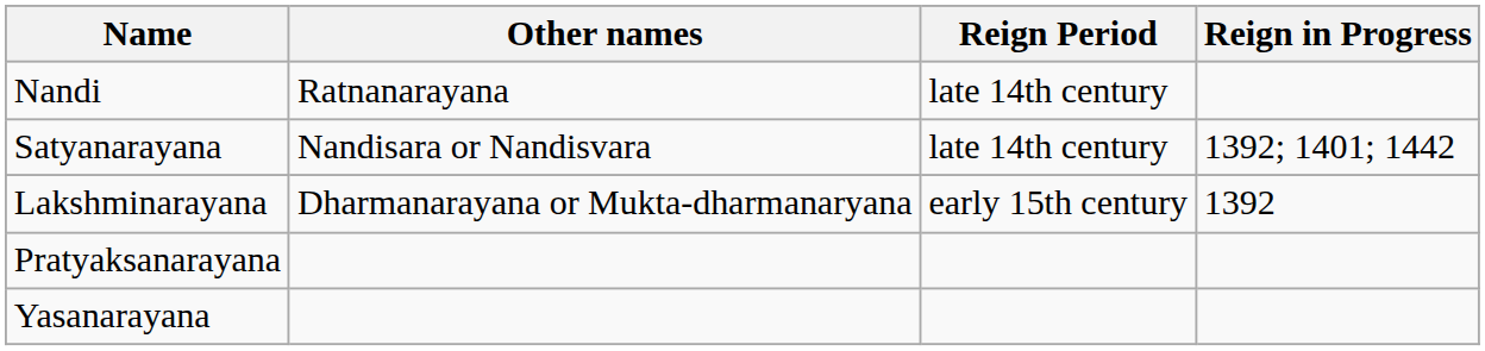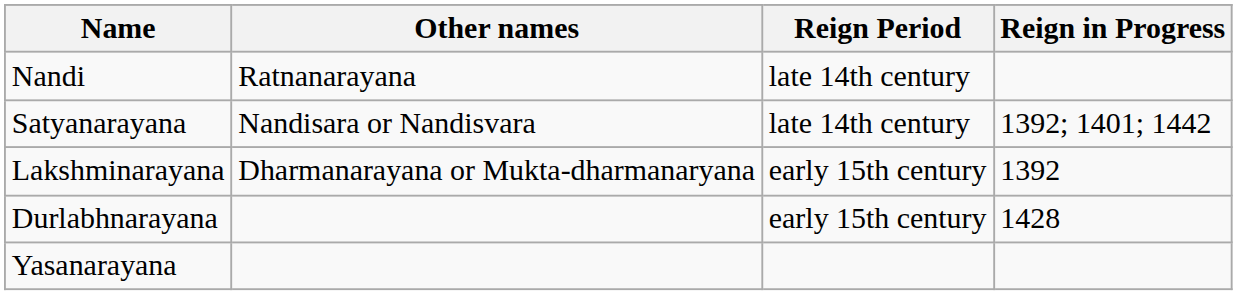 <table class="wikitable">
 <tr>
 <th>Name</th>
 <th>Other names</th>
 <th>Reign Period</th>
 <th>Reign in Progress</th>
 </tr>
 <tr --->
 <td>Nandi</td>
 <td>Ratnanarayana</td>
 <td>late 14th century</td>
 <td></td>
 </tr>
 <tr --->
 <td>Satyanarayana</td>
 <td>Nandisara or Nandisvara</td>
 <td>late 14th century</td>
 <td>1392; 1401; 1442</td>
 </tr>
 <tr --->
 <td>Lakshminarayana</td>
 <td>Dharmanarayana or Mukta-dharmanaryana</td>
 <td>early 15th century</td>
 <td>1392</td>
 </tr>
 <tr --->
-<td>Pratyaksanarayana</td>
+<td>Durlabhnarayana</td>
 <td></td>
-<td></td>
-<td></td>
+<td>early 15th century</td>
+<td>1428</td>
 </tr>
 <tr --->
 <td>Yasanarayana</td>
 <td></td>
 <td></td>
 <td></td>
 </tr>
 </table>
